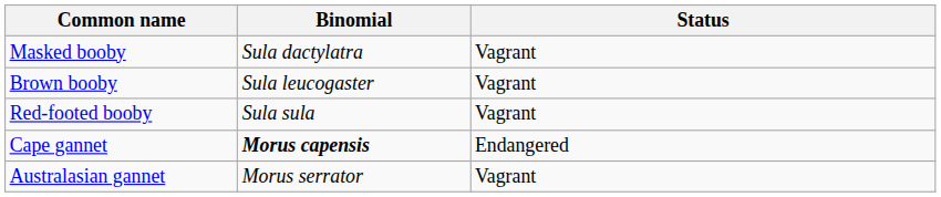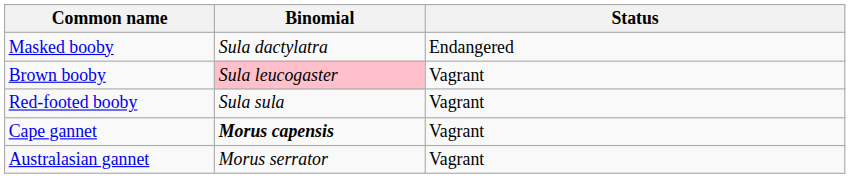 <table width=60% class="wikitable">
 <tr>
 <th width=25%>Common name</th>
 <th width=25%>Binomial</th>
 <th width=50%>Status</th>
 </tr>
 <tr>
 <td><a href='#'>Masked booby</a></td>
 <td><em>Sula dactylatra</em></td>
-<td>Vagrant</td>
+<td>Endangered</td>
 </tr>
 <tr>
 <td><a href='#'>Brown booby</a></td>
-<td><em>Sula leucogaster</em></td>
+<td style="background: pink;"><em>Sula leucogaster</em></td>
 <td>Vagrant</td>
 </tr>
 <tr>
 <td><a href='#'>Red-footed booby</a></td>
 <td><em>Sula sula</em></td>
 <td>Vagrant</td>
 </tr>
 <tr>
 <td><a href='#'>Cape gannet</a></td>
 <td><strong><em>Morus capensis</em></strong></td>
-<td>Endangered</td>
+<td>Vagrant</td>
 </tr>
 <tr>
 <td><a href='#'>Australasian gannet</a></td>
 <td><em>Morus serrator</em></td>
 <td>Vagrant</td>
 </tr>
 </table>
